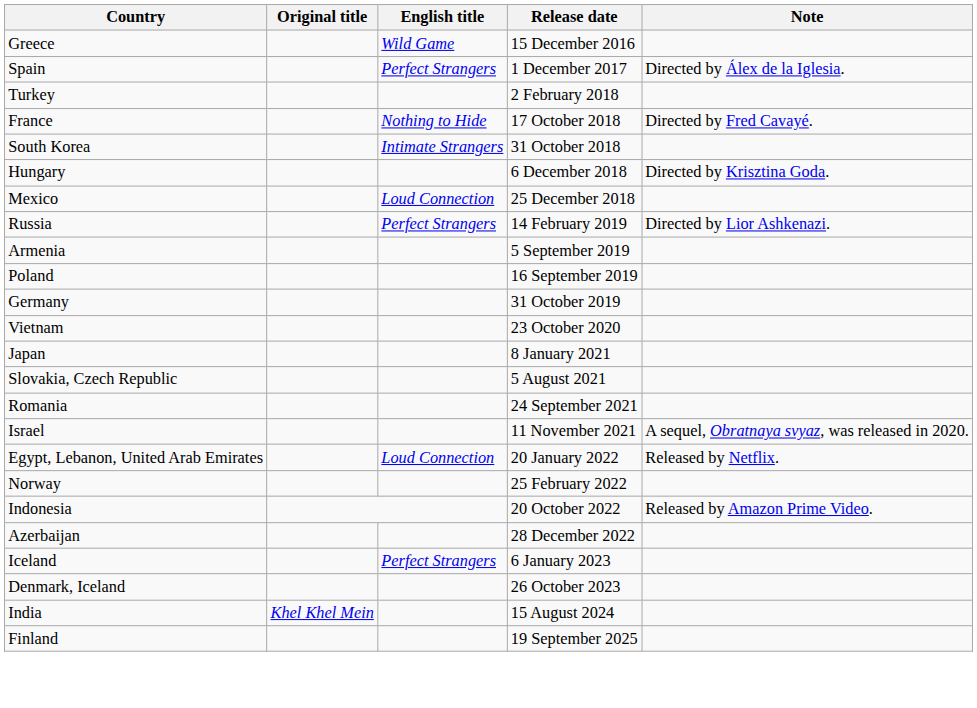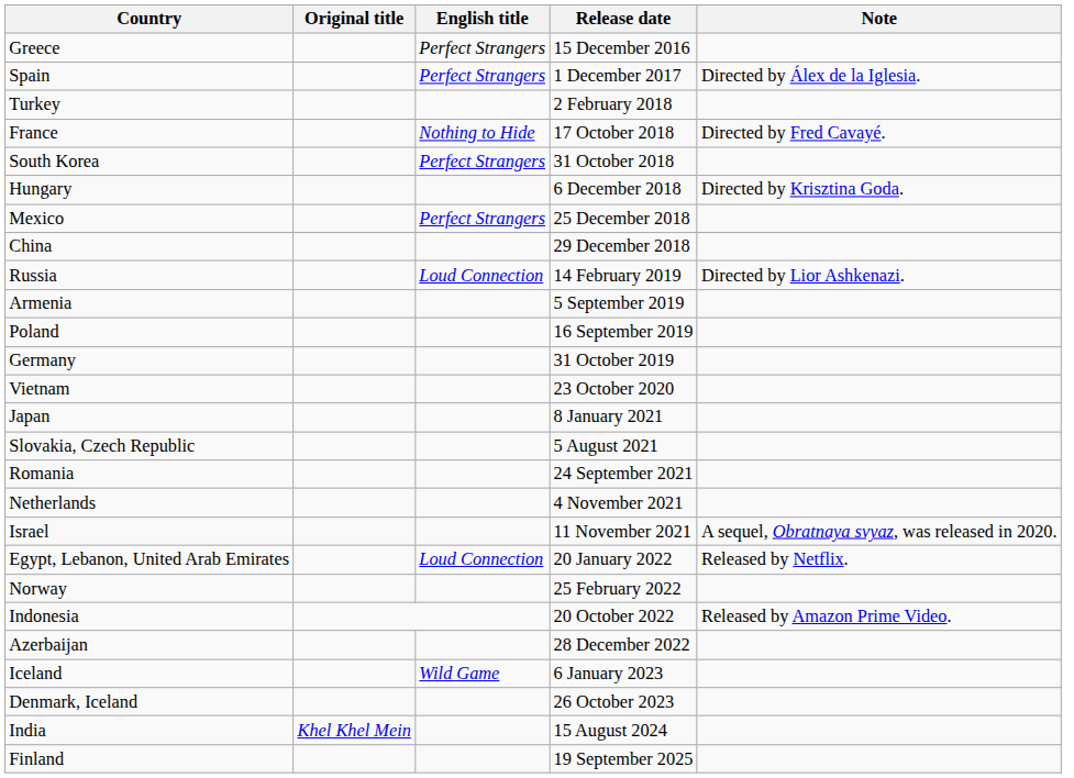 <table class="wikitable sortable">
 <tr>
 <th>Country</th>
 <th>Original title</th>
 <th>English title</th>
 <th data-sort-type="date">Release date</th>
 <th class="unsortable">Note</th>
 </tr>
 <tr>
 <td>Greece</td>
 <td></td>
-<td><em><a href='#'>Wild Game</a></em></td>
+<td><em>Perfect Strangers</em></td>
 <td>15 December 2016</td>
 <td></td>
 </tr>
 <tr>
 <td>Spain</td>
 <td></td>
 <td><em><a href='#'>Perfect Strangers</a></em></td>
 <td>1 December 2017</td>
 <td>Directed by <a href='#'>Álex de la Iglesia</a>.</td>
 </tr>
 <tr>
 <td>Turkey</td>
 <td></td>
 <td></td>
 <td>2 February 2018</td>
 <td></td>
 </tr>
 <tr>
 <td>France</td>
 <td></td>
 <td><em><a href='#'>Nothing to Hide</a></em></td>
 <td>17 October 2018</td>
 <td>Directed by <a href='#'>Fred Cavayé</a>.</td>
 </tr>
 <tr>
 <td>South Korea</td>
 <td></td>
-<td><em><a href='#'>Intimate Strangers</a></em></td>
+<td><em><a href='#'>Perfect Strangers</a></em></td>
 <td>31 October 2018</td>
 <td></td>
 </tr>
 <tr>
 <td>Hungary</td>
 <td></td>
 <td></td>
 <td>6 December 2018</td>
 <td>Directed by <a href='#'>Krisztina Goda</a>.</td>
 </tr>
 <tr>
 <td>Mexico</td>
 <td></td>
-<td><em><a href='#'>Loud Connection</a></em></td>
+<td><em><a href='#'>Perfect Strangers</a></em></td>
 <td>25 December 2018</td>
+<td></td>
+</tr>
+<tr>
+<td>China</td>
+<td></td>
+<td></td>
+<td>29 December 2018</td>
 <td></td>
 </tr>
 <tr>
 <td>Russia</td>
 <td></td>
-<td><em><a href='#'>Perfect Strangers</a></em></td>
+<td><em><a href='#'>Loud Connection</a></em></td>
 <td>14 February 2019</td>
 <td>Directed by <a href='#'>Lior Ashkenazi</a>.</td>
 </tr>
 <tr>
 <td>Armenia</td>
 <td></td>
 <td></td>
 <td>5 September 2019</td>
 <td></td>
 </tr>
 <tr>
 <td>Poland</td>
 <td></td>
 <td></td>
 <td>16 September 2019</td>
 <td></td>
 </tr>
 <tr>
 <td>Germany</td>
 <td></td>
 <td></td>
 <td>31 October 2019</td>
 <td></td>
 </tr>
 <tr>
 <td>Vietnam</td>
 <td></td>
 <td></td>
 <td>23 October 2020</td>
 <td></td>
 </tr>
 <tr>
 <td>Japan</td>
 <td></td>
 <td></td>
 <td>8 January 2021</td>
 <td></td>
 </tr>
 <tr>
 <td>Slovakia, Czech Republic</td>
 <td></td>
 <td></td>
 <td>5 August 2021</td>
 <td></td>
 </tr>
 <tr>
 <td>Romania</td>
 <td></td>
 <td></td>
 <td>24 September 2021</td>
 <td></td>
 </tr>
 <tr>
+<td>Netherlands</td>
+<td></td>
+<td></td>
+<td>4 November 2021</td>
+<td></td>
+</tr>
+<tr>
 <td>Israel</td>
 <td></td>
 <td></td>
 <td>11 November 2021</td>
 <td> A sequel, <em><a href='#'>Obratnaya svyaz</a></em>, was released in 2020.</td>
 </tr>
 <tr>
 <td>Egypt, Lebanon, United Arab Emirates</td>
 <td></td>
 <td><em><a href='#'>Loud Connection</a></em></td>
 <td>20 January 2022</td>
 <td>Released by <a href='#'>Netflix</a>.</td>
 </tr>
 <tr>
 <td>Norway</td>
 <td></td>
 <td></td>
 <td>25 February 2022</td>
 <td></td>
 </tr>
 <tr>
 <td>Indonesia</td>
 <td colspan="2"></td>
 <td>20 October 2022</td>
 <td>Released by <a href='#'>Amazon Prime Video</a>.</td>
 </tr>
 <tr>
 <td>Azerbaijan</td>
 <td></td>
 <td></td>
 <td>28 December 2022</td>
 <td></td>
 </tr>
 <tr>
 <td>Iceland</td>
 <td></td>
-<td><em><a href='#'>Perfect Strangers</a></em></td>
+<td><em><a href='#'>Wild Game</a></em></td>
 <td>6 January 2023</td>
 <td></td>
 </tr>
 <tr>
 <td>Denmark, Iceland</td>
 <td></td>
 <td></td>
 <td>26 October 2023</td>
 <td></td>
 </tr>
 <tr>
 <td>India</td>
 <td><em><a href='#'>Khel Khel Mein</a></em></td>
 <td></td>
 <td>15 August 2024</td>
 <td></td>
 </tr>
 <tr>
 <td>Finland</td>
 <td></td>
 <td></td>
 <td>19 September 2025</td>
 <td></td>
 </tr>
 </table>
